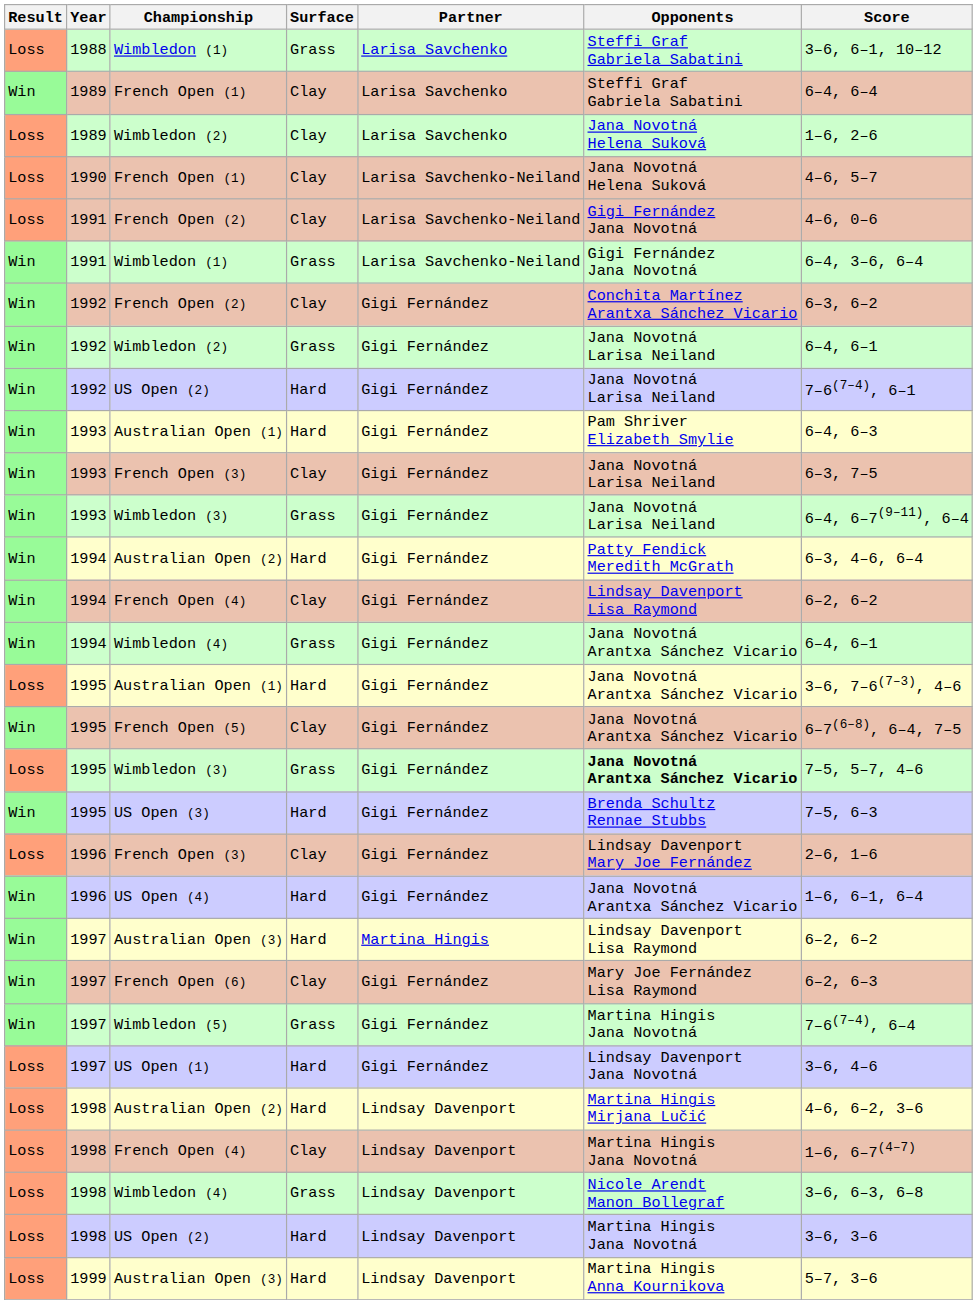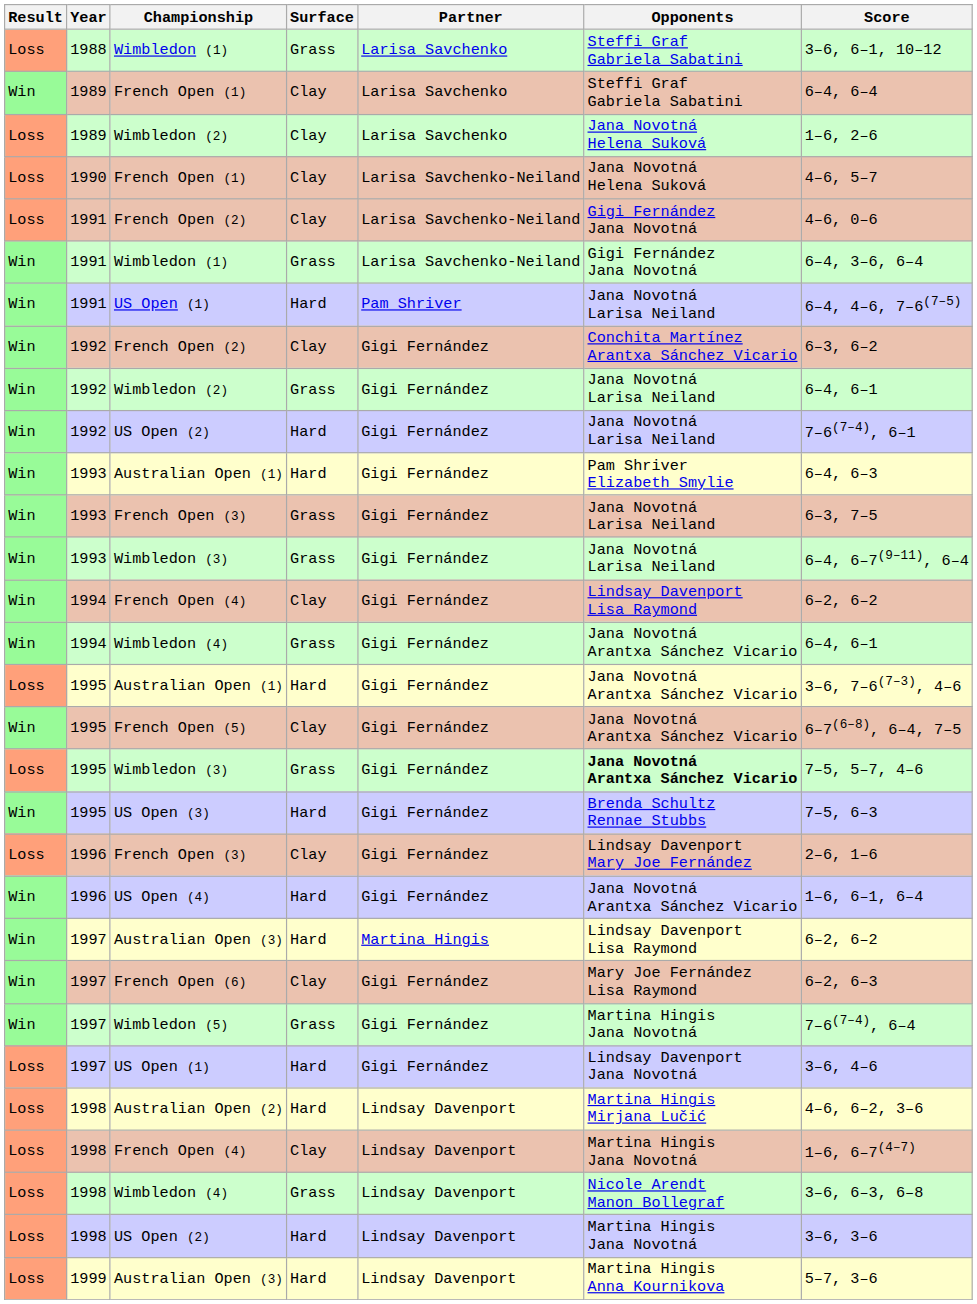 <table class="sortable wikitable">
 <tr>
 <th>Result</th>
 <th>Year</th>
 <th>Championship</th>
 <th>Surface</th>
 <th>Partner</th>
 <th>Opponents</th>
 <th>Score</th>
 </tr>
 <tr style="background:#ccffcc;">
 <td style="background:#ffa07a;">Loss</td>
 <td>1988</td>
 <td><a href='#'>Wimbledon</a> <small>(1)</small></td>
 <td>Grass</td>
 <td> <a href='#'>Larisa Savchenko</a></td>
 <td> <a href='#'>Steffi Graf</a> <br>  <a href='#'>Gabriela Sabatini</a></td>
 <td>3–6, 6–1, 10–12</td>
 </tr>
 <tr style="background:#ebc2af;">
 <td style="background:#98fb98;">Win</td>
 <td>1989</td>
 <td>French Open <small>(1)</small></td>
 <td>Clay</td>
 <td> Larisa Savchenko</td>
 <td> Steffi Graf <br>  Gabriela Sabatini</td>
 <td>6–4, 6–4</td>
 </tr>
 <tr style="background:#ccffcc;">
 <td style="background:#ffa07a;">Loss</td>
 <td>1989</td>
 <td>Wimbledon <small>(2)</small></td>
 <td>Clay</td>
 <td> Larisa Savchenko</td>
 <td> <a href='#'>Jana Novotná</a> <br>  <a href='#'>Helena Suková</a></td>
 <td>1–6, 2–6</td>
 </tr>
 <tr style="background:#ebc2af;">
 <td style="background:#ffa07a;">Loss</td>
 <td>1990</td>
 <td>French Open <small>(1)</small></td>
 <td>Clay</td>
 <td> Larisa Savchenko-Neiland</td>
 <td> Jana Novotná <br>  Helena Suková</td>
 <td>4–6, 5–7</td>
 </tr>
 <tr style="background:#ebc2af;">
 <td style="background:#ffa07a;">Loss</td>
 <td>1991</td>
 <td>French Open <small>(2)</small></td>
 <td>Clay</td>
 <td> Larisa Savchenko-Neiland</td>
 <td> <a href='#'>Gigi Fernández</a> <br>  Jana Novotná</td>
 <td>4–6, 0–6</td>
 </tr>
 <tr style="background:#ccffcc;">
 <td style="background:#98fb98;">Win</td>
 <td>1991</td>
 <td>Wimbledon <small>(1)</small></td>
 <td>Grass</td>
 <td> Larisa Savchenko-Neiland</td>
 <td> Gigi Fernández <br>  Jana Novotná</td>
 <td>6–4, 3–6, 6–4</td>
 </tr>
+<tr style="background:#ccccff;">
+<td style="background:#98fb98;">Win</td>
+<td>1991</td>
+<td><a href='#'>US Open</a> <small>(1)</small></td>
+<td>Hard</td>
+<td> <a href='#'>Pam Shriver</a></td>
+<td> Jana Novotná <br>  Larisa Neiland</td>
+<td>6–4, 4–6, 7–6<sup>(7–5)</sup></td>
+</tr>
 <tr style="background:#ebc2af;">
 <td style="background:#98fb98;">Win</td>
 <td>1992</td>
 <td>French Open <small>(2)</small></td>
 <td>Clay</td>
 <td> Gigi Fernández</td>
 <td> <a href='#'>Conchita Martínez</a> <br>  <a href='#'>Arantxa Sánchez Vicario</a></td>
 <td>6–3, 6–2</td>
 </tr>
 <tr style="background:#ccffcc;">
 <td style="background:#98fb98;">Win</td>
 <td>1992</td>
 <td>Wimbledon <small>(2)</small></td>
 <td>Grass</td>
 <td> Gigi Fernández</td>
 <td> Jana Novotná <br>  Larisa Neiland</td>
 <td>6–4, 6–1</td>
 </tr>
 <tr style="background:#ccccff;">
 <td style="background:#98fb98;">Win</td>
 <td>1992</td>
 <td>US Open <small>(2)</small></td>
 <td>Hard</td>
 <td> Gigi Fernández</td>
 <td> Jana Novotná <br>  Larisa Neiland</td>
 <td>7–6<sup>(7–4)</sup>, 6–1</td>
 </tr>
 <tr style="background:#ffffcc;">
 <td style="background:#98fb98;">Win</td>
 <td>1993</td>
 <td>Australian Open <small>(1)</small></td>
 <td>Hard</td>
 <td> Gigi Fernández</td>
 <td> Pam Shriver <br>  <a href='#'>Elizabeth Smylie</a></td>
 <td>6–4, 6–3</td>
 </tr>
 <tr style="background:#ebc2af;">
 <td style="background:#98fb98;">Win</td>
 <td>1993</td>
 <td>French Open <small>(3)</small></td>
-<td>Clay</td>
+<td>Grass</td>
 <td> Gigi Fernández</td>
 <td> Jana Novotná <br>  Larisa Neiland</td>
 <td>6–3, 7–5</td>
 </tr>
 <tr style="background:#ccffcc;">
 <td style="background:#98fb98;">Win</td>
 <td>1993</td>
 <td>Wimbledon <small>(3)</small></td>
 <td>Grass</td>
 <td> Gigi Fernández</td>
 <td> Jana Novotná <br>  Larisa Neiland</td>
 <td>6–4, 6–7<sup>(9–11)</sup>, 6–4</td>
-</tr>
-<tr style="background:#ffffcc;">
-<td style="background:#98fb98;">Win</td>
-<td>1994</td>
-<td>Australian Open <small>(2)</small></td>
-<td>Hard</td>
-<td>  Gigi Fernández</td>
-<td> <a href='#'>Patty Fendick</a> <br>  <a href='#'>Meredith McGrath</a></td>
-<td>6–3, 4–6, 6–4</td>
 </tr>
 <tr style="background:#ebc2af;">
 <td style="background:#98fb98;">Win</td>
 <td>1994</td>
 <td>French Open <small>(4)</small></td>
 <td>Clay</td>
 <td> Gigi Fernández</td>
 <td> <a href='#'>Lindsay Davenport</a> <br>  <a href='#'>Lisa Raymond</a></td>
 <td>6–2, 6–2</td>
 </tr>
 <tr style="background:#ccffcc;">
 <td style="background:#98fb98;">Win</td>
 <td>1994</td>
 <td>Wimbledon <small>(4)</small></td>
 <td>Grass</td>
 <td> Gigi Fernández</td>
 <td> Jana Novotná <br>  Arantxa Sánchez Vicario</td>
 <td>6–4, 6–1</td>
 </tr>
 <tr style="background:#ffffcc;">
 <td style="background:#ffa07a;">Loss</td>
 <td>1995</td>
 <td>Australian Open <small>(1)</small></td>
 <td>Hard</td>
 <td> Gigi Fernández</td>
 <td> Jana Novotná <br>  Arantxa Sánchez Vicario</td>
 <td>3–6, 7–6<sup>(7–3)</sup>, 4–6</td>
 </tr>
 <tr style="background:#ebc2af;">
 <td style="background:#98fb98;">Win</td>
 <td>1995</td>
 <td>French Open <small>(5)</small></td>
 <td>Clay</td>
 <td> Gigi Fernández</td>
 <td> Jana Novotná <br>  Arantxa Sánchez Vicario</td>
 <td>6–7<sup>(6–8)</sup>, 6–4, 7–5</td>
 </tr>
 <tr style="background:#ccffcc;">
 <td style="background:#ffa07a;">Loss</td>
 <td>1995</td>
 <td>Wimbledon <small>(3)</small></td>
 <td>Grass</td>
 <td> Gigi Fernández</td>
 <td><strong> Jana Novotná <br>  Arantxa Sánchez Vicario</strong></td>
 <td>7–5, 5–7, 4–6</td>
 </tr>
 <tr style="background:#ccccff;">
 <td style="background:#98fb98;">Win</td>
 <td>1995</td>
 <td>US Open <small>(3)</small></td>
 <td>Hard</td>
 <td> Gigi Fernández</td>
 <td> <a href='#'>Brenda Schultz</a> <br>  <a href='#'>Rennae Stubbs</a></td>
 <td>7–5, 6–3</td>
 </tr>
 <tr style="background:#ebc2af;">
 <td style="background:#ffa07a;">Loss</td>
 <td>1996</td>
 <td>French Open <small>(3)</small></td>
 <td>Clay</td>
 <td> Gigi Fernández</td>
 <td> Lindsay Davenport <br>  <a href='#'>Mary Joe Fernández</a></td>
 <td>2–6, 1–6</td>
 </tr>
 <tr style="background:#ccccff;">
 <td style="background:#98fb98;">Win</td>
 <td>1996</td>
 <td>US Open <small>(4)</small></td>
 <td>Hard</td>
 <td> Gigi Fernández</td>
 <td> Jana Novotná <br>  Arantxa Sánchez Vicario</td>
 <td>1–6, 6–1, 6–4</td>
 </tr>
 <tr style="background:#ffffcc;">
 <td style="background:#98fb98;">Win</td>
 <td>1997</td>
 <td>Australian Open <small>(3)</small></td>
 <td>Hard</td>
 <td> <a href='#'>Martina Hingis</a></td>
 <td> Lindsay Davenport <br>  Lisa Raymond</td>
 <td>6–2, 6–2</td>
 </tr>
 <tr style="background:#ebc2af;">
 <td style="background:#98fb98;">Win</td>
 <td>1997</td>
 <td>French Open <small>(6)</small></td>
 <td>Clay</td>
 <td> Gigi Fernández</td>
 <td> Mary Joe Fernández <br>  Lisa Raymond</td>
 <td>6–2, 6–3</td>
 </tr>
 <tr style="background:#ccffcc;">
 <td style="background:#98fb98;">Win</td>
 <td>1997</td>
 <td>Wimbledon <small>(5)</small></td>
 <td>Grass</td>
 <td> Gigi Fernández</td>
 <td> Martina Hingis <br>  Jana Novotná</td>
 <td>7–6<sup>(7–4)</sup>, 6–4</td>
 </tr>
 <tr style="background:#ccccff;">
 <td style="background:#ffa07a;">Loss</td>
 <td>1997</td>
 <td>US Open <small>(1)</small></td>
 <td>Hard</td>
 <td> Gigi Fernández</td>
 <td> Lindsay Davenport <br>  Jana Novotná</td>
 <td>3–6, 4–6</td>
 </tr>
 <tr style="background:#ffffcc;">
 <td style="background:#ffa07a;">Loss</td>
 <td>1998</td>
 <td>Australian Open <small>(2)</small></td>
 <td>Hard</td>
 <td> Lindsay Davenport</td>
 <td> <a href='#'>Martina Hingis</a> <br>  <a href='#'>Mirjana Lučić</a></td>
 <td>4–6, 6–2, 3–6</td>
 </tr>
 <tr style="background:#ebc2af;">
 <td style="background:#ffa07a;">Loss</td>
 <td>1998</td>
 <td>French Open <small>(4)</small></td>
 <td>Clay</td>
 <td> Lindsay Davenport</td>
 <td> Martina Hingis <br>  Jana Novotná</td>
 <td>1–6, 6–7<sup>(4–7)</sup></td>
 </tr>
 <tr style="background:#ccffcc;">
 <td style="background:#ffa07a;">Loss</td>
 <td>1998</td>
 <td>Wimbledon <small>(4)</small></td>
 <td>Grass</td>
 <td> Lindsay Davenport</td>
 <td> <a href='#'>Nicole Arendt</a> <br>  <a href='#'>Manon Bollegraf</a></td>
 <td>3–6, 6–3, 6–8</td>
 </tr>
 <tr style="background:#ccccff;">
 <td style="background:#ffa07a;">Loss</td>
 <td>1998</td>
 <td>US Open <small>(2)</small></td>
 <td>Hard</td>
 <td> Lindsay Davenport</td>
 <td> Martina Hingis <br>  Jana Novotná</td>
 <td>3–6, 3–6</td>
 </tr>
 <tr style="background:#ffffcc;">
 <td style="background:#ffa07a;">Loss</td>
 <td>1999</td>
 <td>Australian Open <small>(3)</small></td>
 <td>Hard</td>
 <td> Lindsay Davenport</td>
 <td> Martina Hingis <br>  <a href='#'>Anna Kournikova</a></td>
 <td>5–7, 3–6</td>
 </tr>
 </table>
